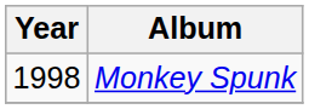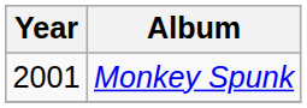 <table class="wikitable">
 <tr>
 <th>Year</th>
 <th>Album</th>
 </tr>
 <tr>
-<td>1998</td>
+<td>2001</td>
 <td><em><a href='#'>Monkey Spunk</a></em></td>
 </tr>
 <tr>
 </tr>
 </table>
